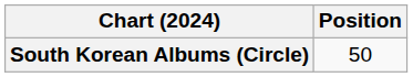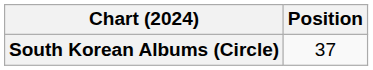 <table class="wikitable plainrowheaders" style="text-align:center">
 <tr>
 <th scope="col">Chart (2024)</th>
 <th scope="col">Position</th>
 </tr>
 <tr>
 <th scope="row">South Korean Albums (Circle)</th>
-<td>50</td>
+<td>37</td>
 </tr>
 </table>
